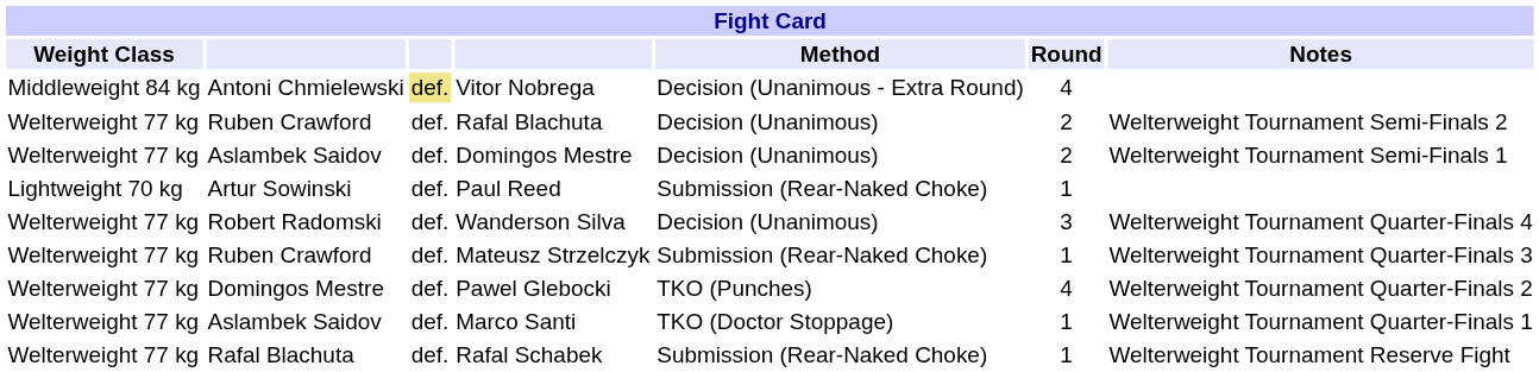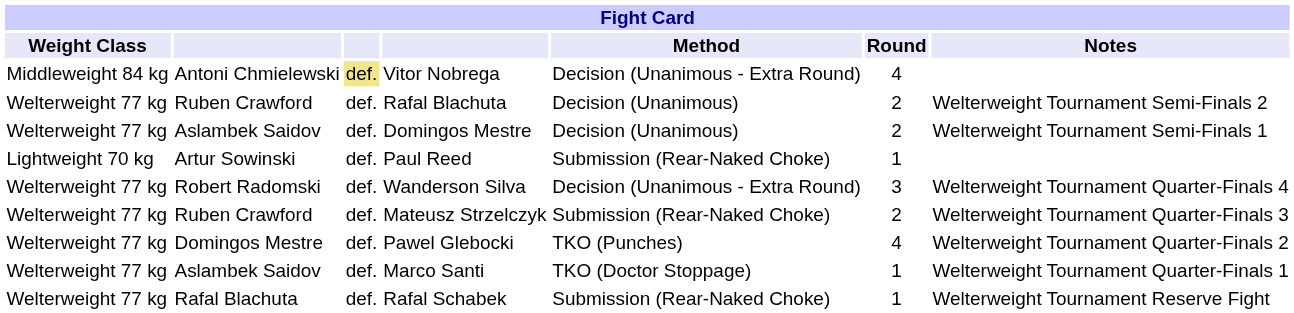 <table class="toccolours" style="font-size: 80%;">
 <tr>
 <th colspan="8" style="background-color: #ccf; color: #000080; text-align: center;"><strong>Fight Card</strong></th>
 </tr>
 <tr>
 <th colspan="1" style="background-color: #E6E8FA; color: #000000; text-align: center;">Weight Class</th>
 <th colspan="1" style="background-color: #E6E8FA; color: #000000; text-align: center;"></th>
 <th colspan="1" style="background-color: #E6E8FA; color: #000000; text-align: center;"></th>
 <th colspan="1" style="background-color: #E6E8FA; color: #000000; text-align: center;"></th>
 <th colspan="1" style="background-color: #E6E8FA; color: #000000; text-align: center;">Method</th>
 <th colspan="1" style="background-color: #E6E8FA; color: #000000; text-align: center;">Round</th>
 <th colspan="1" style="background-color: #E6E8FA; color: #000000; text-align: center;">Notes</th>
 </tr>
 <tr>
 <td>Middleweight 84 kg</td>
 <td> Antoni Chmielewski</td>
 <td align=center style="background: khaki;">def.</td>
 <td>  Vitor Nobrega</td>
 <td>Decision (Unanimous - Extra Round)</td>
 <td align=center>4</td>
 <td></td>
 </tr>
 <tr>
 <td>Welterweight 77 kg</td>
 <td> Ruben Crawford</td>
 <td align=center>def.</td>
 <td> Rafal Blachuta</td>
 <td>Decision (Unanimous)</td>
 <td align=center>2</td>
 <td>Welterweight Tournament Semi-Finals 2</td>
 </tr>
 <tr>
 <td>Welterweight 77 kg</td>
 <td>  Aslambek Saidov</td>
 <td align=center>def.</td>
 <td> Domingos Mestre</td>
 <td>Decision (Unanimous)</td>
 <td align=center>2</td>
 <td>Welterweight Tournament Semi-Finals 1</td>
 </tr>
 <tr>
 <td>Lightweight 70 kg</td>
 <td> Artur Sowinski</td>
 <td align=center>def.</td>
 <td>  Paul Reed</td>
 <td>Submission (Rear-Naked Choke)</td>
 <td align=center>1</td>
 <td></td>
 </tr>
 <tr>
 <td>Welterweight 77 kg</td>
 <td> Robert Radomski</td>
 <td align=center>def.</td>
 <td> Wanderson Silva</td>
-<td>Decision (Unanimous)</td>
+<td>Decision (Unanimous - Extra Round)</td>
 <td align=center>3</td>
 <td>Welterweight Tournament Quarter-Finals 4</td>
 </tr>
 <tr>
 <td>Welterweight 77 kg</td>
 <td> Ruben Crawford</td>
 <td align=center>def.</td>
 <td>  Mateusz Strzelczyk</td>
 <td>Submission (Rear-Naked Choke)</td>
-<td align=center>1</td>
+<td align=center>2</td>
 <td>Welterweight Tournament Quarter-Finals 3</td>
 </tr>
 <tr>
 <td>Welterweight 77 kg</td>
 <td>  Domingos Mestre</td>
 <td align=center>def.</td>
 <td>  Pawel Glebocki</td>
 <td>TKO (Punches)</td>
 <td align=center>4</td>
 <td>Welterweight Tournament Quarter-Finals 2</td>
 </tr>
 <tr>
 <td>Welterweight 77 kg</td>
 <td>  Aslambek Saidov</td>
 <td align=center>def.</td>
 <td> Marco Santi</td>
 <td>TKO (Doctor Stoppage)</td>
 <td align=center>1</td>
 <td>Welterweight Tournament Quarter-Finals 1</td>
 </tr>
 <tr>
 <td>Welterweight 77 kg</td>
 <td>  Rafal Blachuta</td>
 <td align=center>def.</td>
 <td>  Rafal Schabek</td>
 <td>Submission (Rear-Naked Choke)</td>
 <td align=center>1</td>
 <td>Welterweight Tournament Reserve Fight</td>
 </tr>
 </table>
